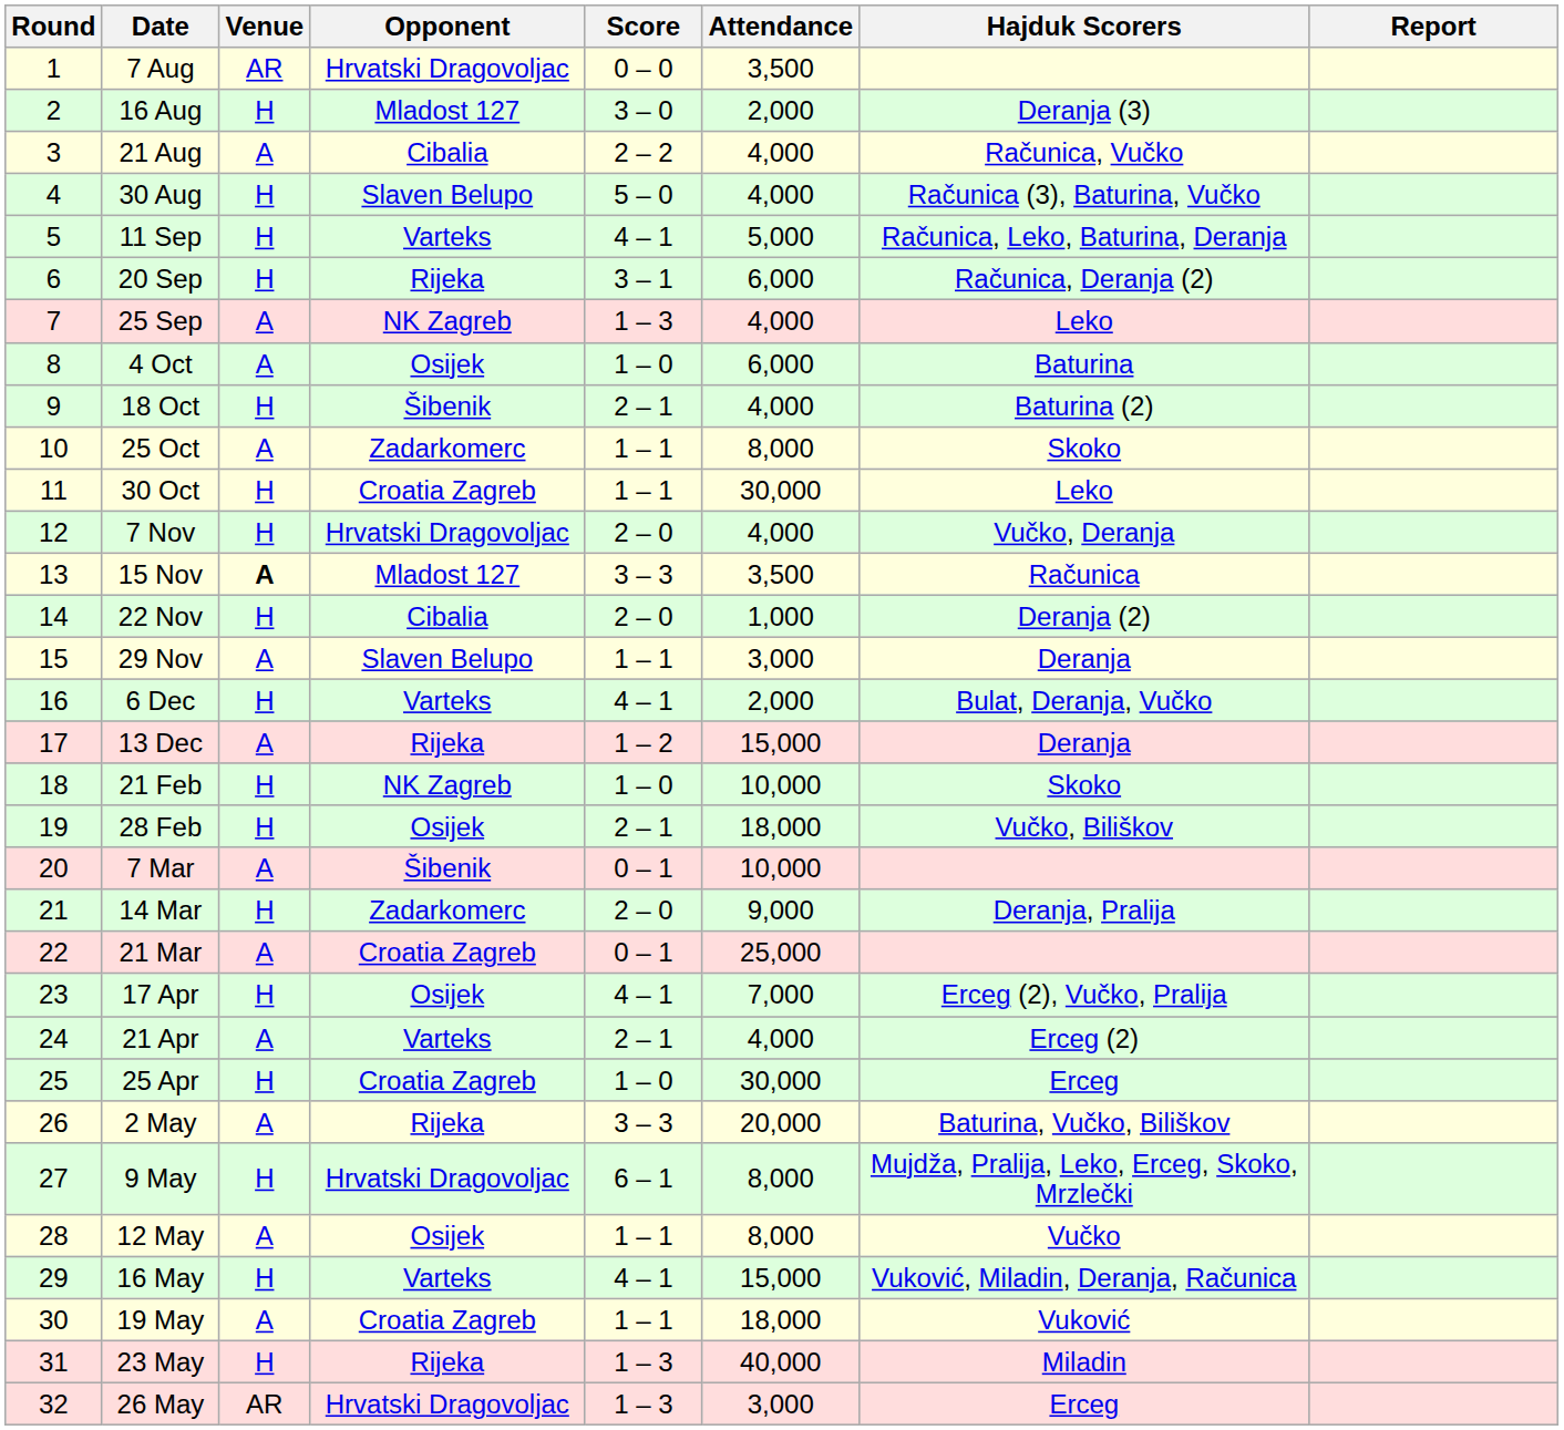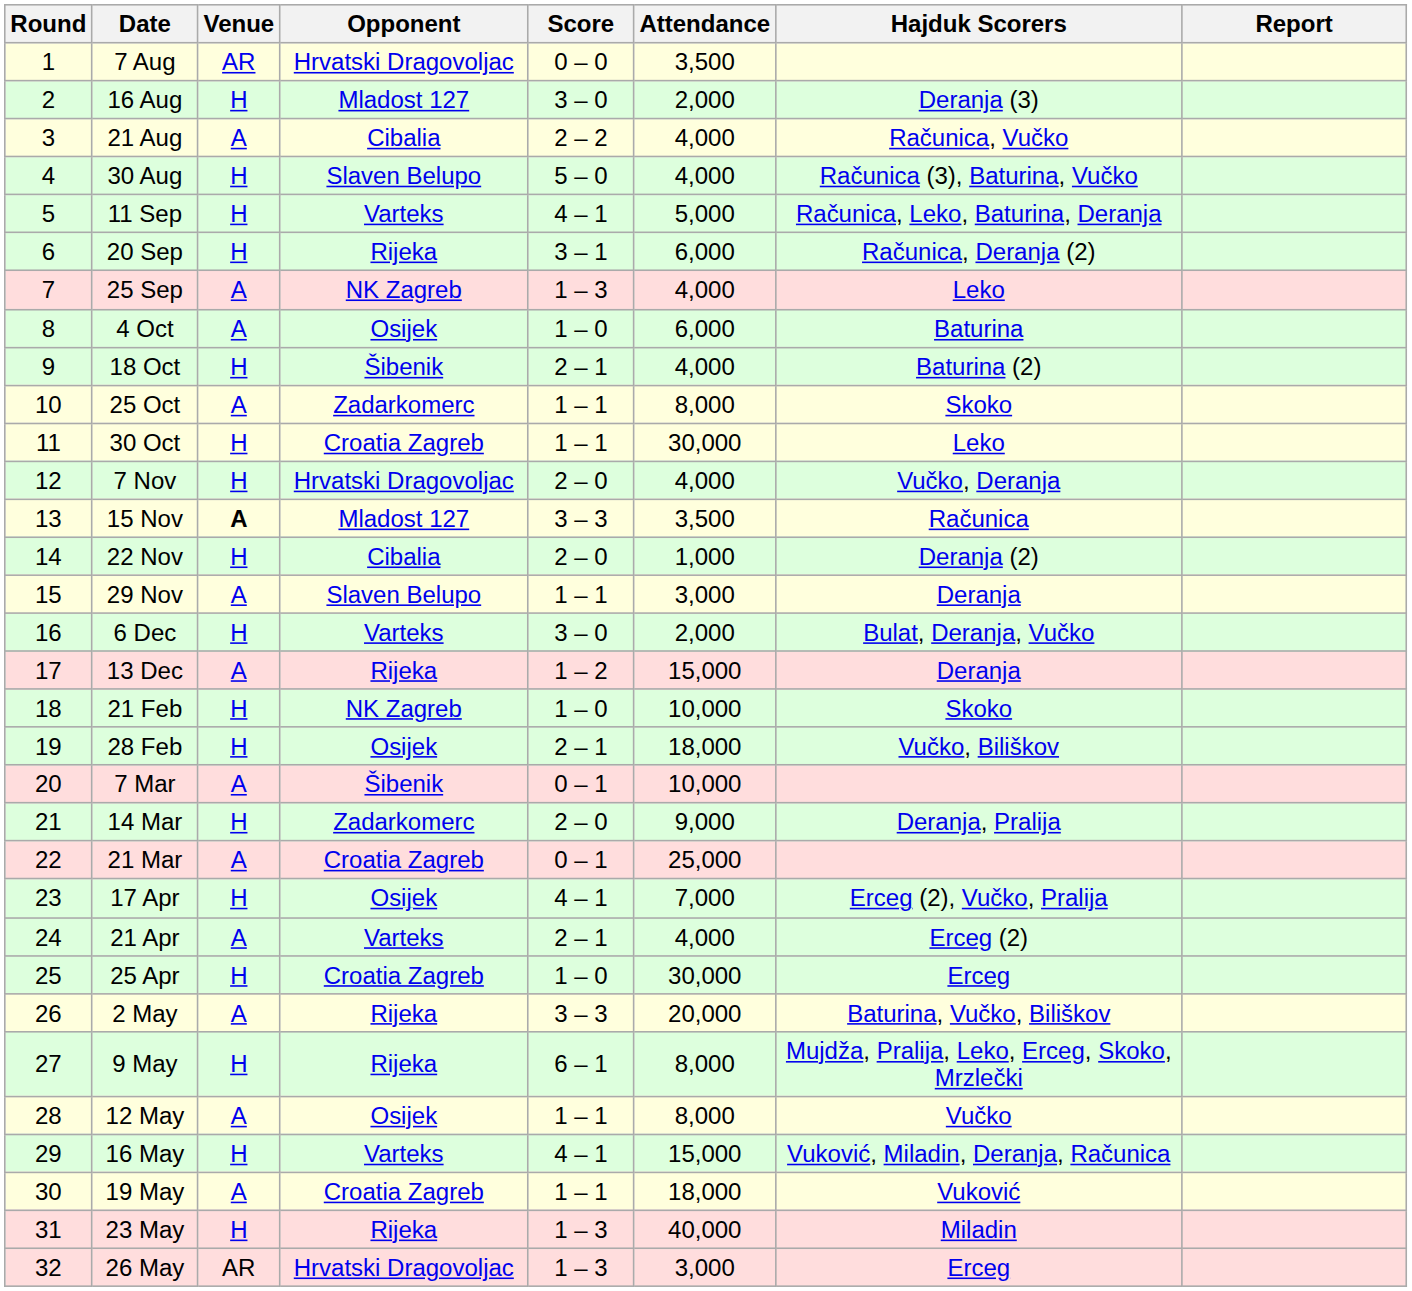 <table class="wikitable sortable" style="text-align: center; font-size:95%;">
 <tr>
 <th width="30">Round</th>
 <th width="60">Date</th>
 <th width="20">Venue</th>
 <th width="150">Opponent</th>
 <th width="60">Score</th>
 <th width="40">Attendance</th>
 <th width="250">Hajduk Scorers</th>
 <th width="135" class="unsortable">Report</th>
 </tr>
 <tr bgcolor="#ffffdd">
 <td>1</td>
 <td>7 Aug</td>
 <td><a href='#'>AR</a></td>
 <td><a href='#'>Hrvatski Dragovoljac</a></td>
 <td>0 – 0</td>
 <td>3,500</td>
 <td></td>
 <td></td>
 </tr>
 <tr bgcolor="#ddffdd">
 <td>2</td>
 <td>16 Aug</td>
 <td><a href='#'>H</a></td>
 <td><a href='#'>Mladost 127</a></td>
 <td>3 – 0</td>
 <td>2,000</td>
 <td><a href='#'>Deranja</a> (3)</td>
 <td></td>
 </tr>
 <tr bgcolor="#ffffdd">
 <td>3</td>
 <td>21 Aug</td>
 <td><a href='#'>A</a></td>
 <td><a href='#'>Cibalia</a></td>
 <td>2 – 2</td>
 <td>4,000</td>
 <td><a href='#'>Računica</a>, <a href='#'>Vučko</a></td>
 <td></td>
 </tr>
 <tr bgcolor="#ddffdd">
 <td>4</td>
 <td>30 Aug</td>
 <td><a href='#'>H</a></td>
 <td><a href='#'>Slaven Belupo</a></td>
 <td>5 – 0</td>
 <td>4,000</td>
 <td><a href='#'>Računica</a> (3), <a href='#'>Baturina</a>, <a href='#'>Vučko</a></td>
 <td></td>
 </tr>
 <tr bgcolor="#ddffdd">
 <td>5</td>
 <td>11 Sep</td>
 <td><a href='#'>H</a></td>
 <td><a href='#'>Varteks</a></td>
 <td>4 – 1</td>
 <td>5,000</td>
 <td><a href='#'>Računica</a>, <a href='#'>Leko</a>, <a href='#'>Baturina</a>, <a href='#'>Deranja</a></td>
 <td></td>
 </tr>
 <tr bgcolor="#ddffdd">
 <td>6</td>
 <td>20 Sep</td>
 <td><a href='#'>H</a></td>
 <td><a href='#'>Rijeka</a></td>
 <td>3 – 1</td>
 <td>6,000</td>
 <td><a href='#'>Računica</a>, <a href='#'>Deranja</a> (2)</td>
 <td></td>
 </tr>
 <tr bgcolor="#ffdddd">
 <td>7</td>
 <td>25 Sep</td>
 <td><a href='#'>A</a></td>
 <td><a href='#'>NK Zagreb</a></td>
 <td>1 – 3</td>
 <td>4,000</td>
 <td><a href='#'>Leko</a></td>
 <td></td>
 </tr>
 <tr bgcolor="#ddffdd">
 <td>8</td>
 <td>4 Oct</td>
 <td><a href='#'>A</a></td>
 <td><a href='#'>Osijek</a></td>
 <td>1 – 0</td>
 <td>6,000</td>
 <td><a href='#'>Baturina</a></td>
 <td></td>
 </tr>
 <tr bgcolor="#ddffdd">
 <td>9</td>
 <td>18 Oct</td>
 <td><a href='#'>H</a></td>
 <td><a href='#'>Šibenik</a></td>
 <td>2 – 1</td>
 <td>4,000</td>
 <td><a href='#'>Baturina</a> (2)</td>
 <td></td>
 </tr>
 <tr bgcolor="#ffffdd">
 <td>10</td>
 <td>25 Oct</td>
 <td><a href='#'>A</a></td>
 <td><a href='#'>Zadarkomerc</a></td>
 <td>1 – 1</td>
 <td>8,000</td>
 <td><a href='#'>Skoko</a></td>
 <td></td>
 </tr>
 <tr bgcolor="#ffffdd">
 <td>11</td>
 <td>30 Oct</td>
 <td><a href='#'>H</a></td>
 <td><a href='#'>Croatia Zagreb</a></td>
 <td>1 – 1</td>
 <td>30,000</td>
 <td><a href='#'>Leko</a></td>
 <td></td>
 </tr>
 <tr bgcolor="#ddffdd">
 <td>12</td>
 <td>7 Nov</td>
 <td><a href='#'>H</a></td>
 <td><a href='#'>Hrvatski Dragovoljac</a></td>
 <td>2 – 0</td>
 <td>4,000</td>
 <td><a href='#'>Vučko</a>, <a href='#'>Deranja</a></td>
 <td></td>
 </tr>
 <tr bgcolor="#ffffdd">
 <td>13</td>
 <td>15 Nov</td>
 <td><strong>A</strong></td>
 <td><a href='#'>Mladost 127</a></td>
 <td>3 – 3</td>
 <td>3,500</td>
 <td><a href='#'>Računica</a></td>
 <td></td>
 </tr>
 <tr bgcolor="#ddffdd">
 <td>14</td>
 <td>22 Nov</td>
 <td><a href='#'>H</a></td>
 <td><a href='#'>Cibalia</a></td>
 <td>2 – 0</td>
 <td>1,000</td>
 <td><a href='#'>Deranja</a> (2)</td>
 <td></td>
 </tr>
 <tr bgcolor="#ffffdd">
 <td>15</td>
 <td>29 Nov</td>
 <td><a href='#'>A</a></td>
 <td><a href='#'>Slaven Belupo</a></td>
 <td>1 – 1</td>
 <td>3,000</td>
 <td><a href='#'>Deranja</a></td>
 <td></td>
 </tr>
 <tr bgcolor="#ddffdd">
 <td>16</td>
 <td>6 Dec</td>
 <td><a href='#'>H</a></td>
 <td><a href='#'>Varteks</a></td>
-<td>4 – 1</td>
+<td>3 – 0</td>
 <td>2,000</td>
 <td><a href='#'>Bulat</a>, <a href='#'>Deranja</a>, <a href='#'>Vučko</a></td>
 <td></td>
 </tr>
 <tr bgcolor="#ffdddd">
 <td>17</td>
 <td>13 Dec</td>
 <td><a href='#'>A</a></td>
 <td><a href='#'>Rijeka</a></td>
 <td>1 – 2</td>
 <td>15,000</td>
 <td><a href='#'>Deranja</a></td>
 <td></td>
 </tr>
 <tr bgcolor="#ddffdd">
 <td>18</td>
 <td>21 Feb</td>
 <td><a href='#'>H</a></td>
 <td><a href='#'>NK Zagreb</a></td>
 <td>1 – 0</td>
 <td>10,000</td>
 <td><a href='#'>Skoko</a></td>
 <td></td>
 </tr>
 <tr bgcolor="#ddffdd">
 <td>19</td>
 <td>28 Feb</td>
 <td><a href='#'>H</a></td>
 <td><a href='#'>Osijek</a></td>
 <td>2 – 1</td>
 <td>18,000</td>
 <td><a href='#'>Vučko</a>, <a href='#'>Biliškov</a></td>
 <td></td>
 </tr>
 <tr bgcolor="#ffdddd">
 <td>20</td>
 <td>7 Mar</td>
 <td><a href='#'>A</a></td>
 <td><a href='#'>Šibenik</a></td>
 <td>0 – 1</td>
 <td>10,000</td>
 <td></td>
 <td></td>
 </tr>
 <tr bgcolor="#ddffdd">
 <td>21</td>
 <td>14 Mar</td>
 <td><a href='#'>H</a></td>
 <td><a href='#'>Zadarkomerc</a></td>
 <td>2 – 0</td>
 <td>9,000</td>
 <td><a href='#'>Deranja</a>, <a href='#'>Pralija</a></td>
 <td></td>
 </tr>
 <tr bgcolor="#ffdddd">
 <td>22</td>
 <td>21 Mar</td>
 <td><a href='#'>A</a></td>
 <td><a href='#'>Croatia Zagreb</a></td>
 <td>0 – 1</td>
 <td>25,000</td>
 <td></td>
 <td></td>
 </tr>
 <tr bgcolor="#ddffdd">
 <td>23</td>
 <td>17 Apr</td>
 <td><a href='#'>H</a></td>
 <td><a href='#'>Osijek</a></td>
 <td>4 – 1</td>
 <td>7,000</td>
 <td><a href='#'>Erceg</a> (2), <a href='#'>Vučko</a>, <a href='#'>Pralija</a></td>
 <td></td>
 </tr>
 <tr bgcolor="#ddffdd">
 <td>24</td>
 <td>21 Apr</td>
 <td><a href='#'>A</a></td>
 <td><a href='#'>Varteks</a></td>
 <td>2 – 1</td>
 <td>4,000</td>
 <td><a href='#'>Erceg</a> (2)</td>
 <td></td>
 </tr>
 <tr bgcolor="#ddffdd">
 <td>25</td>
 <td>25 Apr</td>
 <td><a href='#'>H</a></td>
 <td><a href='#'>Croatia Zagreb</a></td>
 <td>1 – 0</td>
 <td>30,000</td>
 <td><a href='#'>Erceg</a></td>
 <td></td>
 </tr>
 <tr bgcolor="#ffffdd">
 <td>26</td>
 <td>2 May</td>
 <td><a href='#'>A</a></td>
 <td><a href='#'>Rijeka</a></td>
 <td>3 – 3</td>
 <td>20,000</td>
 <td><a href='#'>Baturina</a>, <a href='#'>Vučko</a>, <a href='#'>Biliškov</a></td>
 <td></td>
 </tr>
 <tr bgcolor="#ddffdd">
 <td>27</td>
 <td>9 May</td>
 <td><a href='#'>H</a></td>
-<td><a href='#'>Hrvatski Dragovoljac</a></td>
+<td><a href='#'>Rijeka</a></td>
 <td>6 – 1</td>
 <td>8,000</td>
 <td><a href='#'>Mujdža</a>, <a href='#'>Pralija</a>, <a href='#'>Leko</a>, <a href='#'>Erceg</a>, <a href='#'>Skoko</a>, <a href='#'>Mrzlečki</a></td>
 <td></td>
 </tr>
 <tr bgcolor="#ffffdd">
 <td>28</td>
 <td>12 May</td>
 <td><a href='#'>A</a></td>
 <td><a href='#'>Osijek</a></td>
 <td>1 – 1</td>
 <td>8,000</td>
 <td><a href='#'>Vučko</a></td>
 <td></td>
 </tr>
 <tr bgcolor="#ddffdd">
 <td>29</td>
 <td>16 May</td>
 <td><a href='#'>H</a></td>
 <td><a href='#'>Varteks</a></td>
 <td>4 – 1</td>
 <td>15,000</td>
 <td><a href='#'>Vuković</a>, <a href='#'>Miladin</a>, <a href='#'>Deranja</a>, <a href='#'>Računica</a></td>
 <td></td>
 </tr>
 <tr bgcolor="#ffffdd">
 <td>30</td>
 <td>19 May</td>
 <td><a href='#'>A</a></td>
 <td><a href='#'>Croatia Zagreb</a></td>
 <td>1 – 1</td>
 <td>18,000</td>
 <td><a href='#'>Vuković</a></td>
 <td></td>
 </tr>
 <tr bgcolor="#ffdddd">
 <td>31</td>
 <td>23 May</td>
 <td><a href='#'>H</a></td>
 <td><a href='#'>Rijeka</a></td>
 <td>1 – 3</td>
 <td>40,000</td>
 <td><a href='#'>Miladin</a></td>
 <td></td>
 </tr>
 <tr bgcolor="#ffdddd">
 <td>32</td>
 <td>26 May</td>
 <td>AR</td>
 <td><a href='#'>Hrvatski Dragovoljac</a></td>
 <td>1 – 3</td>
 <td>3,000</td>
 <td><a href='#'>Erceg</a></td>
 <td></td>
 </tr>
 </table>
